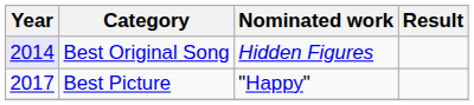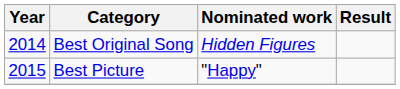 <table class="wikitable">
 <tr>
 <th>Year</th>
 <th>Category</th>
 <th>Nominated work</th>
 <th>Result</th>
 </tr>
 <tr>
-<td style="background: lavender;"><a href='#'>2014</a></td>
+<td><a href='#'>2014</a></td>
 <td><a href='#'>Best Original Song</a></td>
 <td><em><a href='#'>Hidden Figures</a></em></td>
 <td></td>
 </tr>
 <tr>
-<td><a href='#'>2017</a></td>
+<td><a href='#'>2015</a></td>
 <td><a href='#'>Best Picture</a></td>
 <td>"<a href='#'>Happy</a>" </td>
 <td></td>
 </tr>
 <tr>
 </tr>
 </table>
